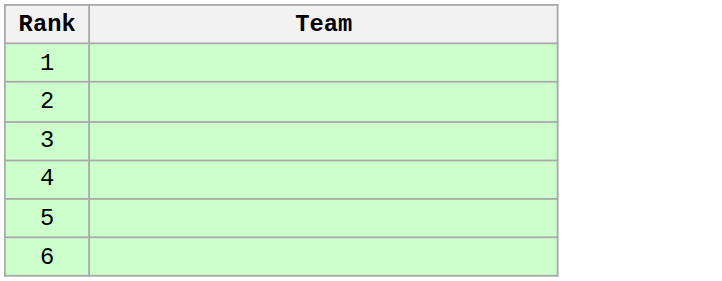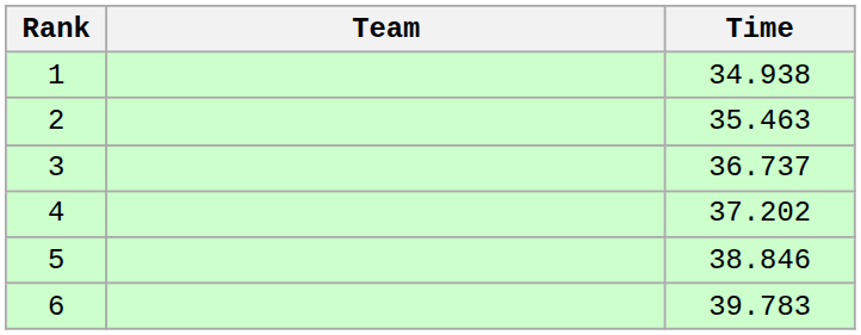 <table class=wikitable style="text-align:center">
 <tr>
 <th width=40>Rank</th>
 <th width=250>Team</th>
+<th width=80>Time</th>
 </tr>
 <tr bgcolor="ccffcc">
 <td>1</td>
 <td align=left></td>
+<td>34.938</td>
 </tr>
 <tr bgcolor="ccffcc">
 <td>2</td>
 <td align=left></td>
+<td>35.463</td>
 </tr>
 <tr bgcolor="ccffcc">
 <td>3</td>
 <td align=left></td>
+<td>36.737</td>
 </tr>
 <tr bgcolor="ccffcc">
 <td>4</td>
 <td align=left></td>
+<td>37.202</td>
 </tr>
 <tr bgcolor="ccffcc">
 <td>5</td>
 <td align=left></td>
+<td>38.846</td>
 </tr>
 <tr bgcolor="ccffcc">
 <td>6</td>
 <td align=left></td>
+<td>39.783</td>
 </tr>
 </table>
